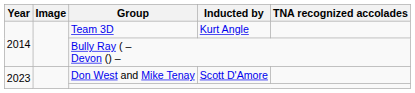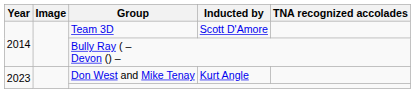 <table class="wikitable sortable" style="font-size: 95%">
 <tr>
 <th class="unsortable"><strong>Year</strong></th>
 <th class="unsortable"><strong>Image</strong></th>
 <th class="unsortable"><strong>Group</strong></th>
 <th class="unsortable"><strong>Inducted by</strong></th>
 <th class="unsortable"><strong>TNA recognized accolades</strong></th>
 </tr>
 <tr>
 <td rowspan=2>2014</td>
 <td rowspan=2></td>
 <td><a href='#'>Team 3D</a></td>
-<td><a href='#'>Kurt Angle</a></td>
+<td><a href='#'>Scott D'Amore</a></td>
 <td></td>
 </tr>
 <tr>
 <td colspan=4><a href='#'>Bully Ray</a> ( – <br><a href='#'>Devon</a> () – </td>
 </tr>
 <tr>
 <td rowspan=2>2023</td>
 <td rowspan=2></td>
 <td><a href='#'>Don West</a> and <a href='#'>Mike Tenay</a></td>
-<td><a href='#'>Scott D'Amore</a></td>
+<td><a href='#'>Kurt Angle</a></td>
 <td></td>
 </tr>
 <tr>
 <td colspan=4></td>
 </tr>
 </table>
